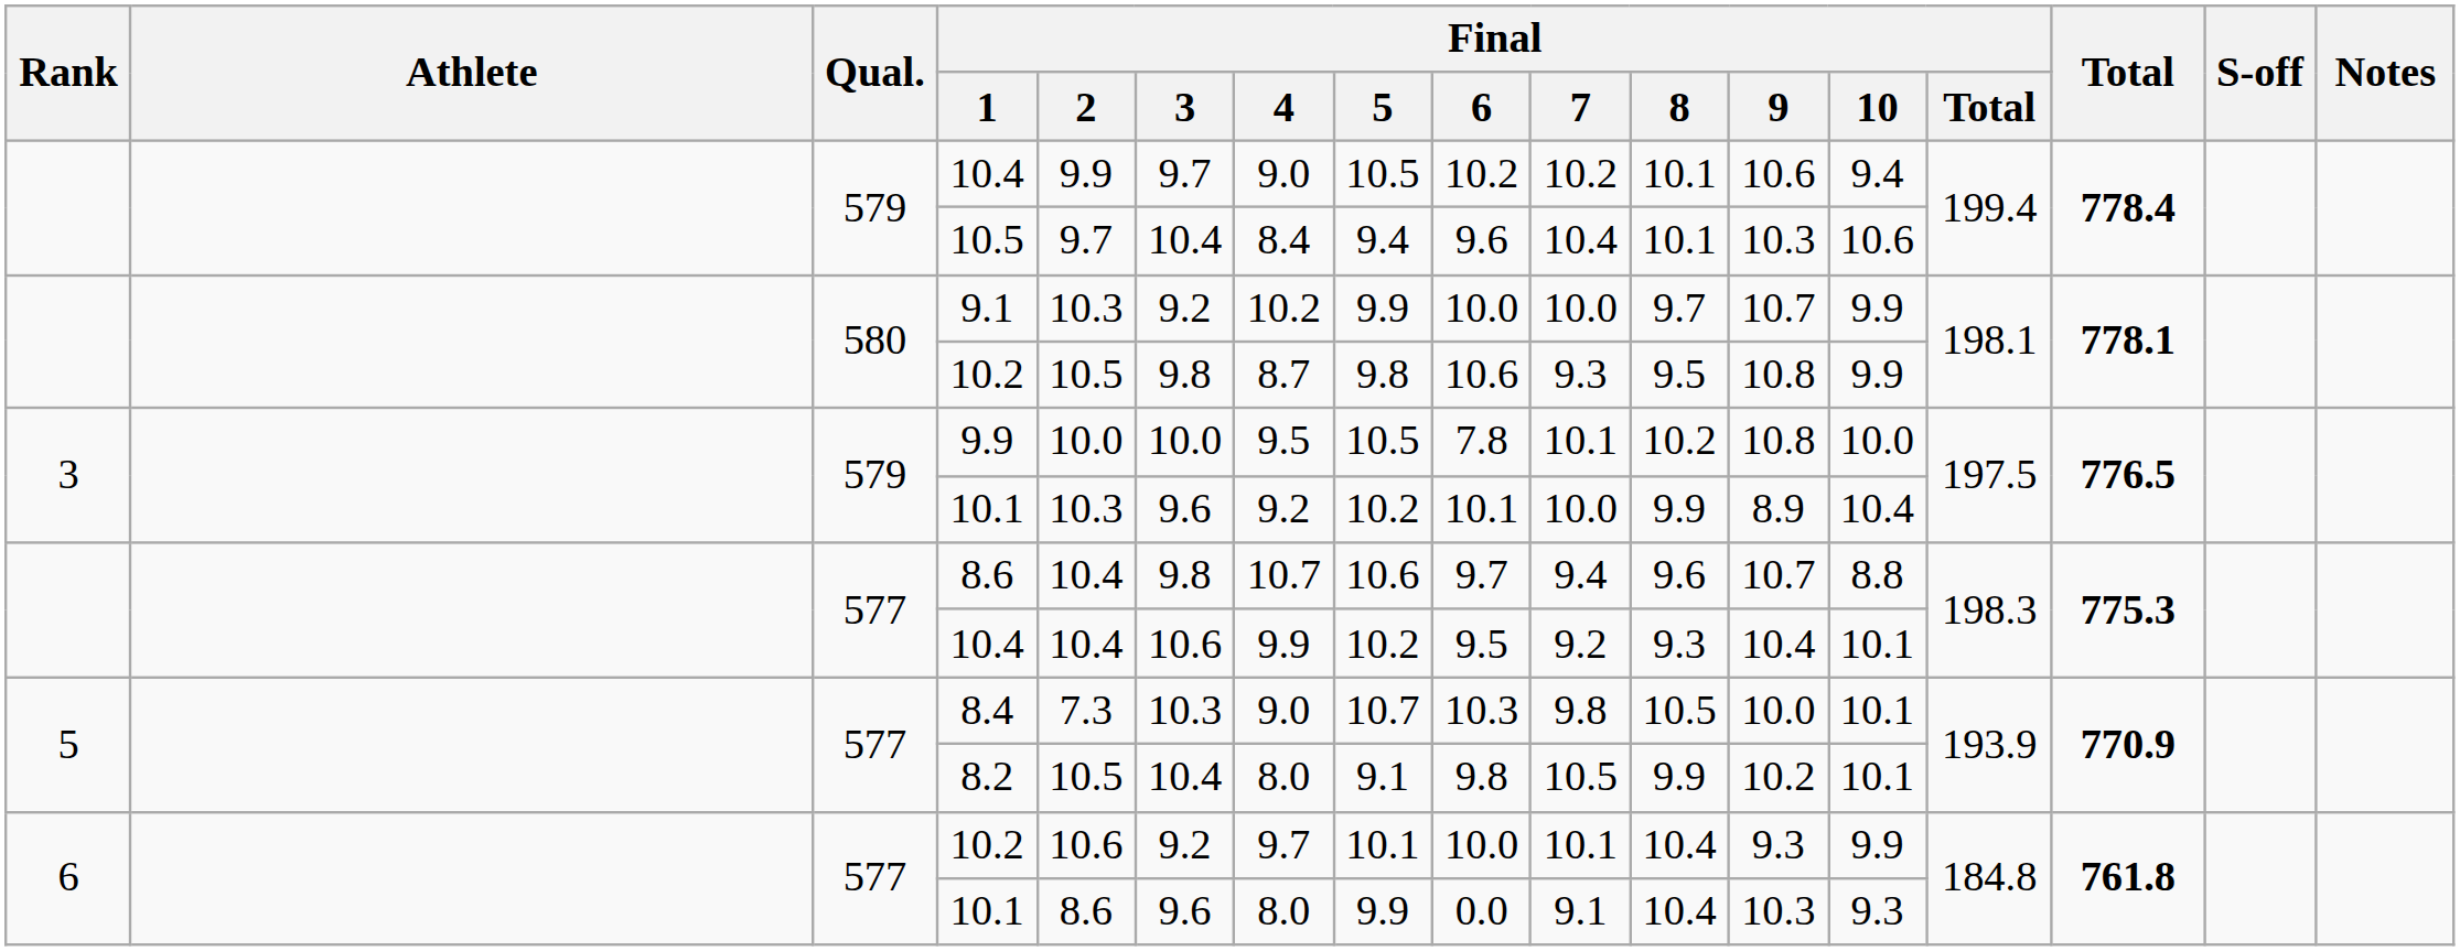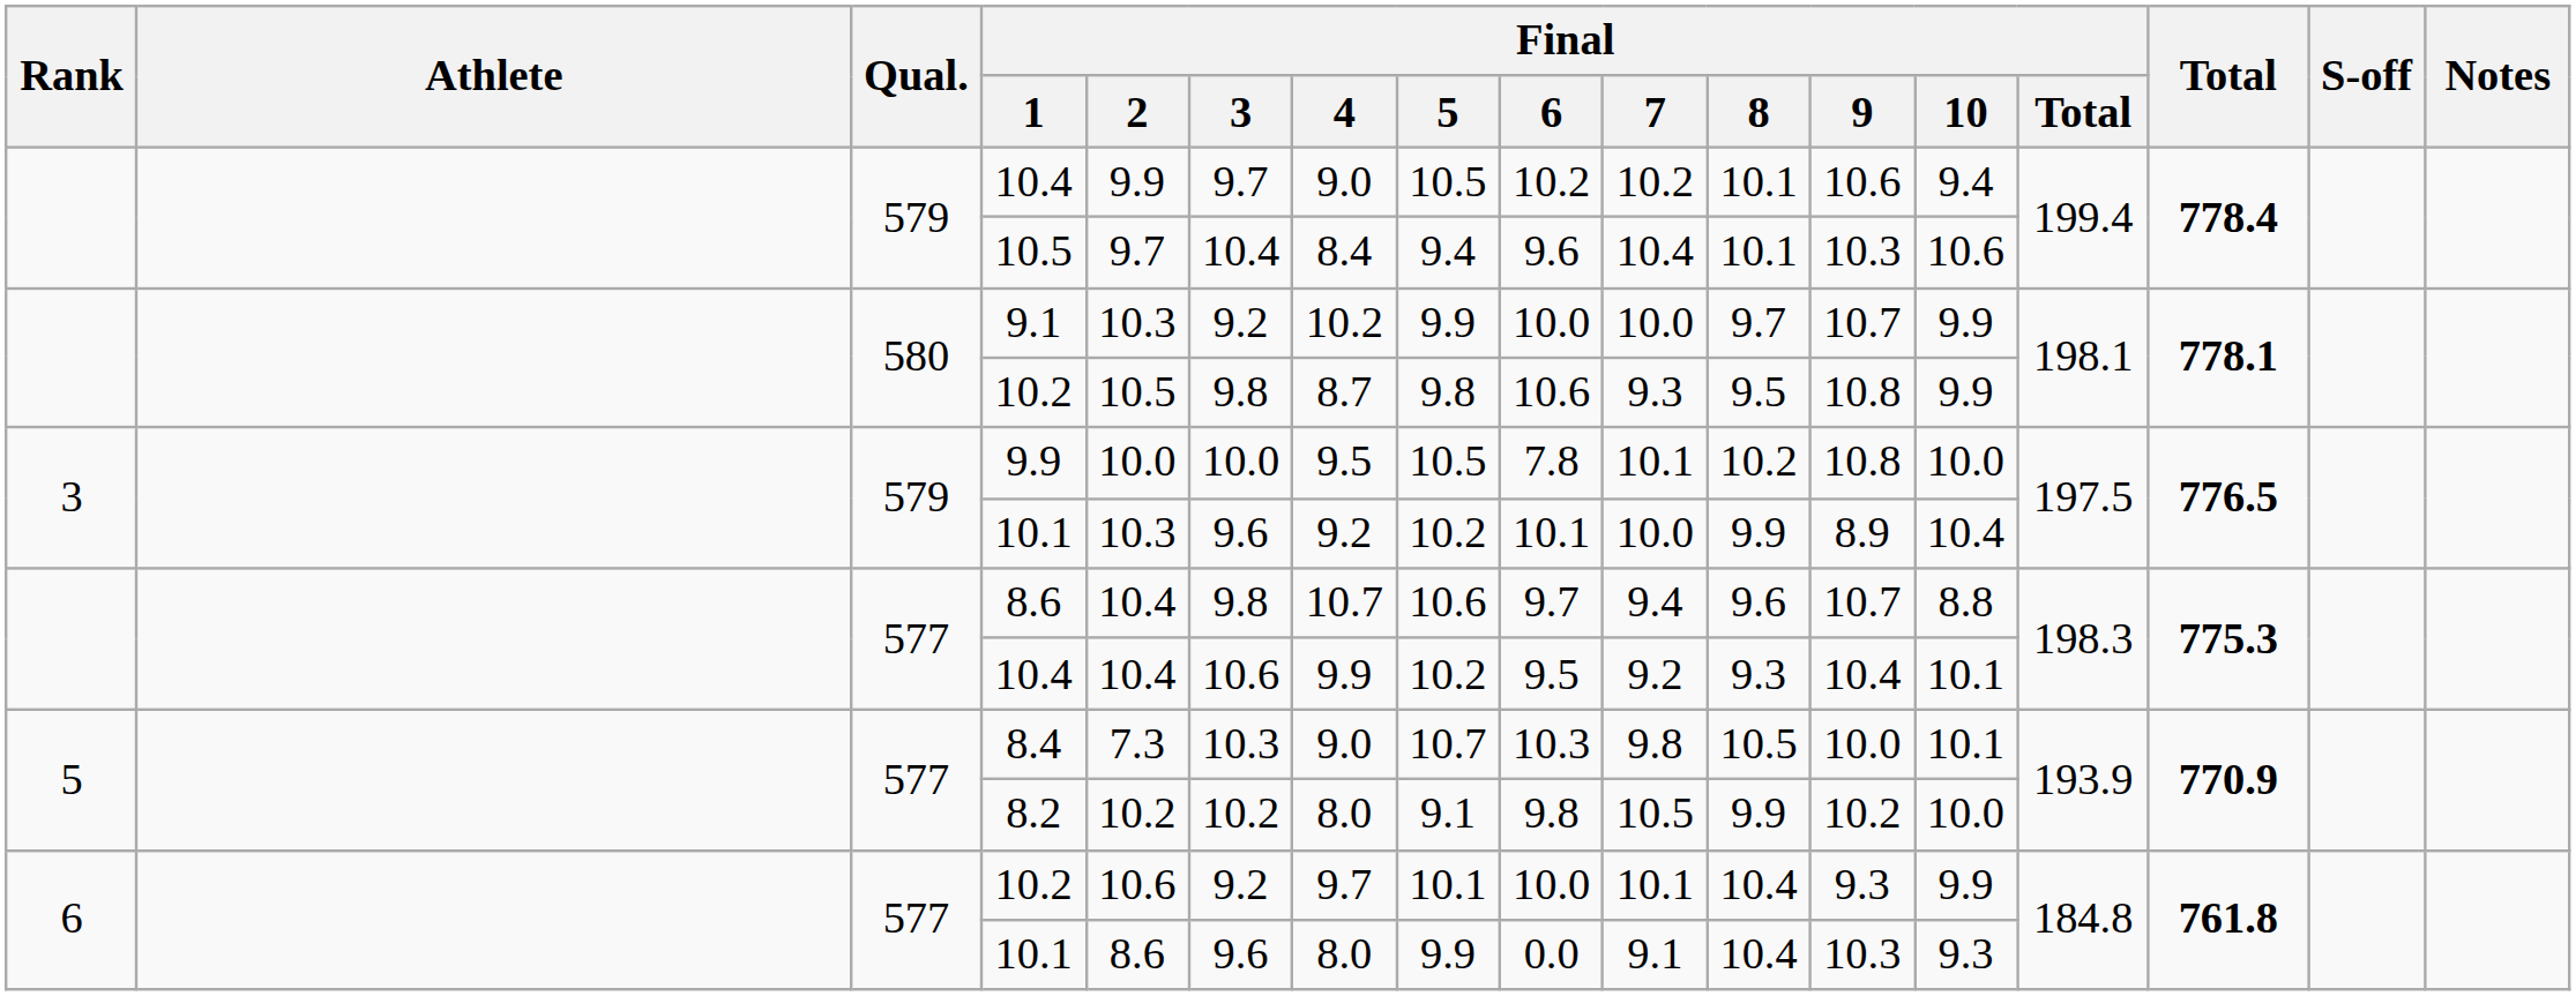 <table class="wikitable" style="text-align:center">
 <tr>
 <th rowspan=2 width=40>Rank</th>
 <th rowspan=2 width=250>Athlete</th>
 <th rowspan=2 width=40>Qual.</th>
 <th colspan=11>Final</th>
 <th rowspan=2 width=50>Total</th>
 <th rowspan=2 width=35>S-off</th>
 <th rowspan=2 width=45>Notes</th>
 </tr>
 <tr>
 <th width=30>1</th>
 <th width=30>2</th>
 <th width=30>3</th>
 <th width=30>4</th>
 <th width=30>5</th>
 <th width=30>6</th>
 <th width=30>7</th>
 <th width=30>8</th>
 <th width=30>9</th>
 <th width=30>10</th>
 <th width=40>Total</th>
 </tr>
 <tr>
 <td rowspan=2></td>
 <td rowspan=2 align=left></td>
 <td rowspan=2>579</td>
 <td>10.4</td>
 <td>9.9</td>
 <td>9.7</td>
 <td>9.0</td>
 <td>10.5</td>
 <td>10.2</td>
 <td>10.2</td>
 <td>10.1</td>
 <td>10.6</td>
 <td>9.4</td>
 <td rowspan=2>199.4</td>
 <td rowspan=2><strong>778.4</strong></td>
 <td rowspan=2></td>
 <td rowspan=2></td>
 </tr>
 <tr>
 <td>10.5</td>
 <td>9.7</td>
 <td>10.4</td>
 <td>8.4</td>
 <td>9.4</td>
 <td>9.6</td>
 <td>10.4</td>
 <td>10.1</td>
 <td>10.3</td>
 <td>10.6</td>
 </tr>
 <tr>
 <td rowspan=2></td>
 <td rowspan=2 align=left></td>
 <td rowspan=2>580</td>
 <td>9.1</td>
 <td>10.3</td>
 <td>9.2</td>
 <td>10.2</td>
 <td>9.9</td>
 <td>10.0</td>
 <td>10.0</td>
 <td>9.7</td>
 <td>10.7</td>
 <td>9.9</td>
 <td rowspan=2>198.1</td>
 <td rowspan=2><strong>778.1</strong></td>
 <td rowspan=2></td>
 <td rowspan=2></td>
 </tr>
 <tr>
 <td>10.2</td>
 <td>10.5</td>
 <td>9.8</td>
 <td>8.7</td>
 <td>9.8</td>
 <td>10.6</td>
 <td>9.3</td>
 <td>9.5</td>
 <td>10.8</td>
 <td>9.9</td>
 </tr>
 <tr>
 <td rowspan=2>3</td>
 <td rowspan=2 align=left></td>
 <td rowspan=2>579</td>
 <td>9.9</td>
 <td>10.0</td>
 <td>10.0</td>
 <td>9.5</td>
 <td>10.5</td>
 <td>7.8</td>
 <td>10.1</td>
 <td>10.2</td>
 <td>10.8</td>
 <td>10.0</td>
 <td rowspan=2>197.5</td>
 <td rowspan=2><strong>776.5</strong></td>
 <td rowspan=2></td>
 <td rowspan=2></td>
 </tr>
 <tr>
 <td>10.1</td>
 <td>10.3</td>
 <td>9.6</td>
 <td>9.2</td>
 <td>10.2</td>
 <td>10.1</td>
 <td>10.0</td>
 <td>9.9</td>
 <td>8.9</td>
 <td>10.4</td>
 </tr>
 <tr>
 <td rowspan=2></td>
 <td rowspan=2 align=left></td>
 <td rowspan=2>577</td>
 <td>8.6</td>
 <td>10.4</td>
 <td>9.8</td>
 <td>10.7</td>
 <td>10.6</td>
 <td>9.7</td>
 <td>9.4</td>
 <td>9.6</td>
 <td>10.7</td>
 <td>8.8</td>
 <td rowspan=2>198.3</td>
 <td rowspan=2><strong>775.3</strong></td>
 <td rowspan=2></td>
 <td rowspan=2></td>
 </tr>
 <tr>
 <td>10.4</td>
 <td>10.4</td>
 <td>10.6</td>
 <td>9.9</td>
 <td>10.2</td>
 <td>9.5</td>
 <td>9.2</td>
 <td>9.3</td>
 <td>10.4</td>
 <td>10.1</td>
 </tr>
 <tr>
 <td rowspan=2>5</td>
 <td rowspan=2 align=left></td>
 <td rowspan=2>577</td>
 <td>8.4</td>
 <td>7.3</td>
 <td>10.3</td>
 <td>9.0</td>
 <td>10.7</td>
 <td>10.3</td>
 <td>9.8</td>
 <td>10.5</td>
 <td>10.0</td>
 <td>10.1</td>
 <td rowspan=2>193.9</td>
 <td rowspan=2><strong>770.9</strong></td>
 <td rowspan=2></td>
 <td rowspan=2></td>
 </tr>
 <tr>
 <td>8.2</td>
-<td>10.5</td>
-<td>10.4</td>
+<td>10.2</td>
+<td>10.2</td>
 <td>8.0</td>
 <td>9.1</td>
 <td>9.8</td>
 <td>10.5</td>
 <td>9.9</td>
 <td>10.2</td>
-<td>10.1</td>
+<td>10.0</td>
 </tr>
 <tr>
 <td rowspan=2>6</td>
 <td rowspan=2 align=left></td>
 <td rowspan=2>577</td>
 <td>10.2</td>
 <td>10.6</td>
 <td>9.2</td>
 <td>9.7</td>
 <td>10.1</td>
 <td>10.0</td>
 <td>10.1</td>
 <td>10.4</td>
 <td>9.3</td>
 <td>9.9</td>
 <td rowspan=2>184.8</td>
 <td rowspan=2><strong>761.8</strong></td>
 <td rowspan=2></td>
 <td rowspan=2></td>
 </tr>
 <tr>
 <td>10.1</td>
 <td>8.6</td>
 <td>9.6</td>
 <td>8.0</td>
 <td>9.9</td>
 <td>0.0</td>
 <td>9.1</td>
 <td>10.4</td>
 <td>10.3</td>
 <td>9.3</td>
 </tr>
 </table>
